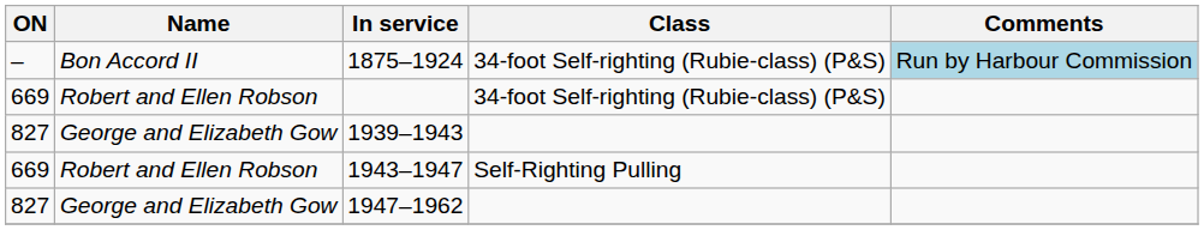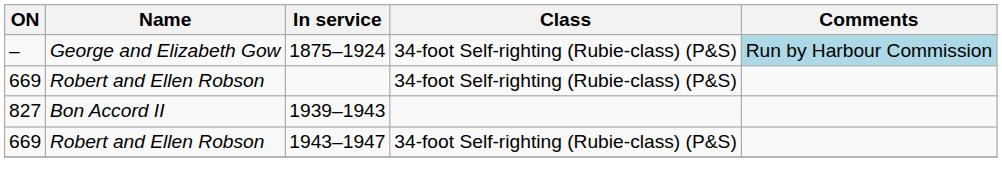 <table class="wikitable">
 <tr>
 <th>ON</th>
 <th>Name</th>
 <th>In service</th>
 <th>Class</th>
 <th>Comments</th>
 </tr>
 <tr>
 <td>–</td>
-<td><em>Bon Accord II</em></td>
+<td><em>George and Elizabeth Gow</em></td>
 <td>1875–1924</td>
 <td>34-foot Self-righting (Rubie-class) (P&S)</td>
 <td style="background: lightblue;">Run by Harbour Commission</td>
 </tr>
 <tr>
 <td>669</td>
 <td><em>Robert and Ellen Robson</em></td>
 <td></td>
 <td>34-foot Self-righting (Rubie-class) (P&S)</td>
 <td></td>
 </tr>
 <tr>
 <td>827</td>
-<td><em>George and Elizabeth Gow</em></td>
+<td><em>Bon Accord II</em></td>
 <td>1939–1943</td>
 <td></td>
 <td></td>
 </tr>
 <tr>
 <td>669</td>
 <td><em>Robert and Ellen Robson</em></td>
 <td>1943–1947</td>
-<td>Self-Righting Pulling</td>
-<td></td>
-</tr>
-<tr>
-<td>827</td>
-<td><em>George and Elizabeth Gow</em></td>
-<td>1947–1962</td>
-<td></td>
+<td>34-foot Self-righting (Rubie-class) (P&S)</td>
 <td></td>
 </tr>
 <tr>
 </tr>
 </table>
